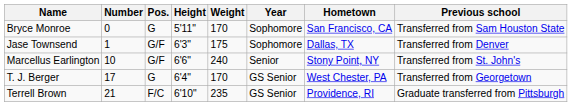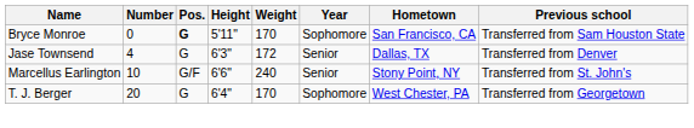 <table class="wikitable sortable" border="1">
 <tr>
 <th>Name</th>
 <th>Number</th>
 <th>Pos.</th>
 <th>Height</th>
 <th>Weight</th>
 <th>Year</th>
 <th>Hometown</th>
 <th class="unsortable">Previous school</th>
 </tr>
 <tr>
 <td>Bryce Monroe</td>
 <td>0</td>
-<td>G</td>
+<td><strong>G</strong></td>
 <td>5'11"</td>
 <td>170</td>
 <td>Sophomore</td>
 <td><a href='#'>San Francisco, CA</a></td>
 <td>Transferred from <a href='#'>Sam Houston State</a></td>
 </tr>
 <tr>
 <td>Jase Townsend</td>
-<td>1</td>
-<td>G/F</td>
+<td>4</td>
+<td>G</td>
 <td>6'3"</td>
-<td>175</td>
-<td>Sophomore</td>
+<td>172</td>
+<td>Senior</td>
 <td><a href='#'>Dallas, TX</a></td>
 <td>Transferred from <a href='#'>Denver</a></td>
 </tr>
 <tr>
 <td>Marcellus Earlington</td>
 <td>10</td>
 <td>G/F</td>
 <td>6'6"</td>
 <td>240</td>
 <td>Senior</td>
 <td><a href='#'>Stony Point, NY</a></td>
 <td>Transferred from <a href='#'>St. John's</a></td>
 </tr>
 <tr>
 <td>T. J. Berger</td>
-<td>17</td>
+<td>20</td>
 <td>G</td>
 <td>6'4"</td>
 <td>170</td>
-<td>GS Senior</td>
+<td>Sophomore</td>
 <td><a href='#'>West Chester, PA</a></td>
 <td>Transferred from <a href='#'>Georgetown</a></td>
 </tr>
-<tr>
-<td>Terrell Brown</td>
-<td>21</td>
-<td>F/C</td>
-<td>6'10"</td>
-<td>235</td>
-<td>GS Senior</td>
-<td><a href='#'>Providence, RI</a></td>
-<td>Graduate transferred from <a href='#'>Pittsburgh</a></td>
-</tr>
 </table>
